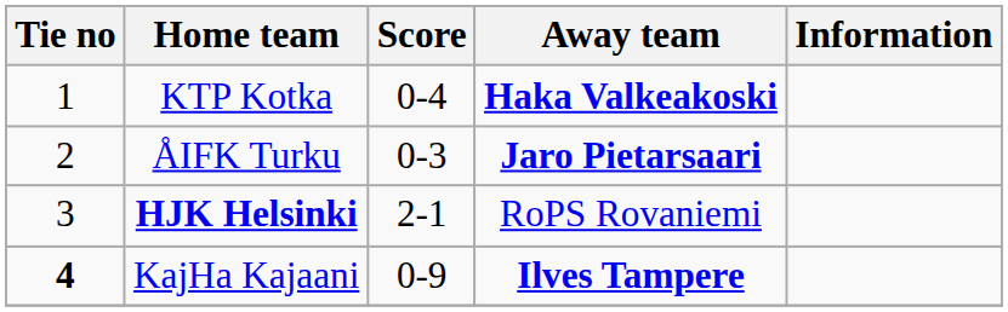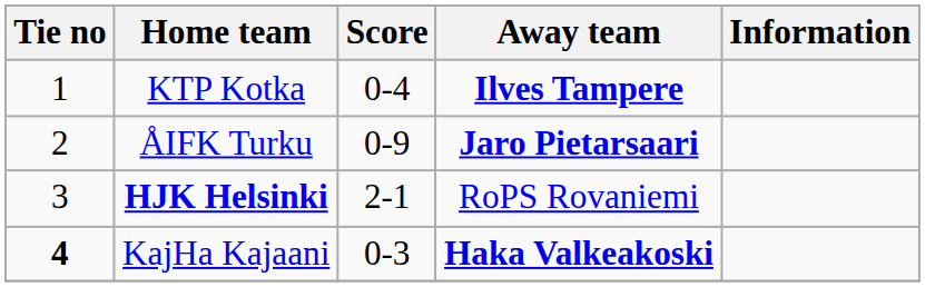 <table class="wikitable" style="text-align:center">
 <tr>
 <th style= width="40px">Tie no</th>
 <th style= width="150px">Home team</th>
 <th style= width="60px">Score</th>
 <th style= width="150px">Away team</th>
 <th style= width="30px">Information</th>
 </tr>
 <tr>
 <td>1</td>
 <td><a href='#'>KTP Kotka</a></td>
 <td>0-4</td>
-<td><strong><a href='#'>Haka Valkeakoski</a></strong></td>
+<td><strong><a href='#'>Ilves Tampere</a></strong></td>
 <td></td>
 </tr>
 <tr>
 <td>2</td>
 <td><a href='#'>ÅIFK Turku</a></td>
-<td>0-3</td>
+<td>0-9</td>
 <td><strong><a href='#'>Jaro Pietarsaari</a></strong></td>
 <td></td>
 </tr>
 <tr>
 <td>3</td>
 <td><strong><a href='#'>HJK Helsinki</a></strong></td>
 <td>2-1</td>
 <td><a href='#'>RoPS Rovaniemi</a></td>
 <td></td>
 </tr>
 <tr>
 <td><strong>4</strong></td>
 <td><a href='#'>KajHa Kajaani</a></td>
-<td>0-9</td>
-<td><strong><a href='#'>Ilves Tampere</a></strong></td>
+<td>0-3</td>
+<td><strong><a href='#'>Haka Valkeakoski</a></strong></td>
 <td></td>
 </tr>
 <tr>
 </tr>
 </table>
